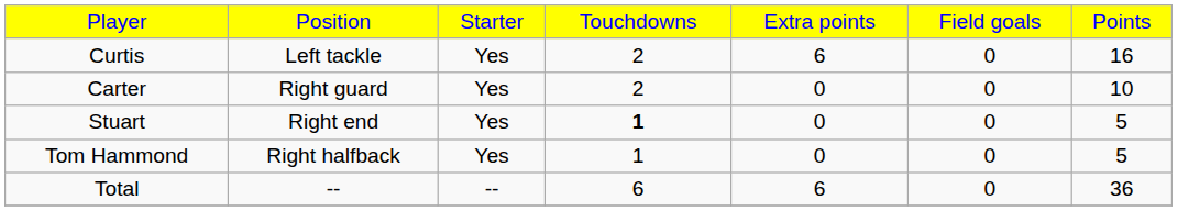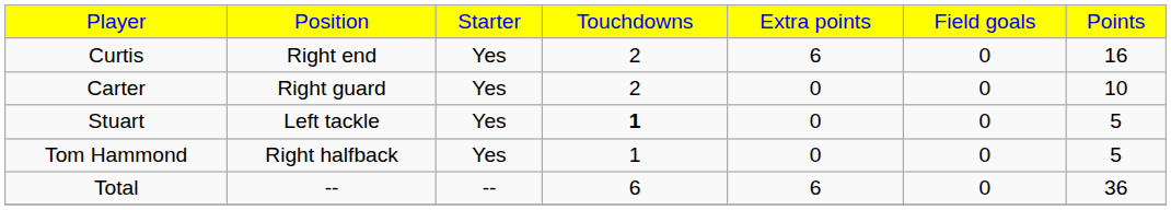 <table class="wikitable" width="70%">
 <tr align="center"  style="background:yellow;color:blue;">
 <td>Player</td>
 <td>Position</td>
 <td>Starter</td>
 <td>Touchdowns</td>
 <td>Extra points</td>
 <td>Field goals</td>
 <td>Points</td>
 </tr>
 <tr align="center" bgcolor="">
 <td>Curtis</td>
-<td>Left tackle</td>
+<td>Right end</td>
 <td>Yes</td>
 <td>2</td>
 <td>6</td>
 <td>0</td>
 <td>16</td>
 </tr>
 <tr align="center" bgcolor="">
 <td>Carter</td>
 <td>Right guard</td>
 <td>Yes</td>
 <td>2</td>
 <td>0</td>
 <td>0</td>
 <td>10</td>
 </tr>
 <tr align="center" bgcolor="">
 <td>Stuart</td>
-<td>Right end</td>
+<td>Left tackle</td>
 <td>Yes</td>
 <td><strong>1</strong></td>
 <td>0</td>
 <td>0</td>
 <td>5</td>
 </tr>
 <tr align="center" bgcolor="">
 <td>Tom Hammond</td>
 <td>Right halfback</td>
 <td>Yes</td>
 <td>1</td>
 <td>0</td>
 <td>0</td>
 <td>5</td>
 </tr>
 <tr align="center" bgcolor="">
 <td>Total</td>
 <td>--</td>
 <td>--</td>
 <td>6</td>
 <td>6</td>
 <td>0</td>
 <td>36</td>
 </tr>
 <tr align="center" bgcolor="">
 </tr>
 </table>
